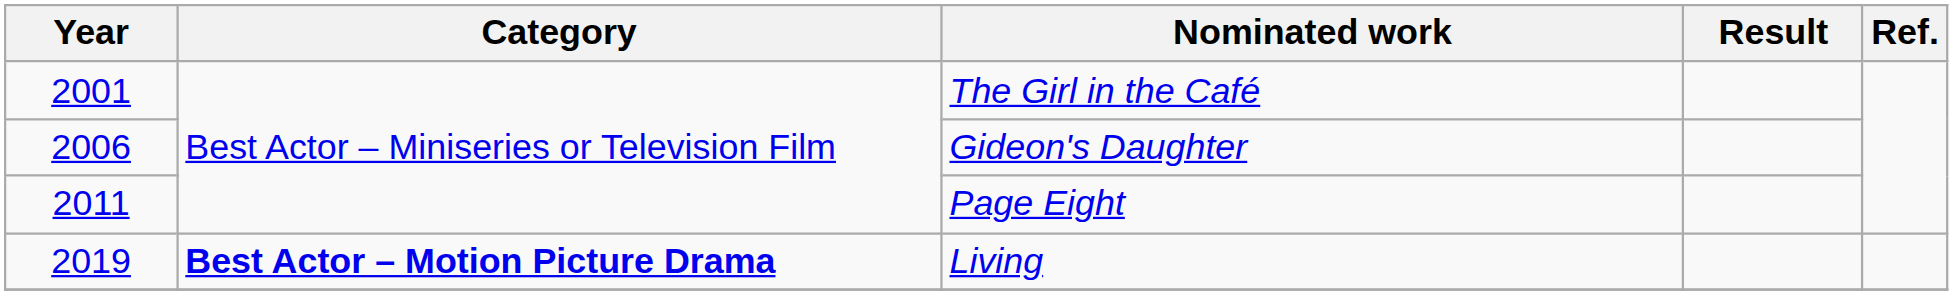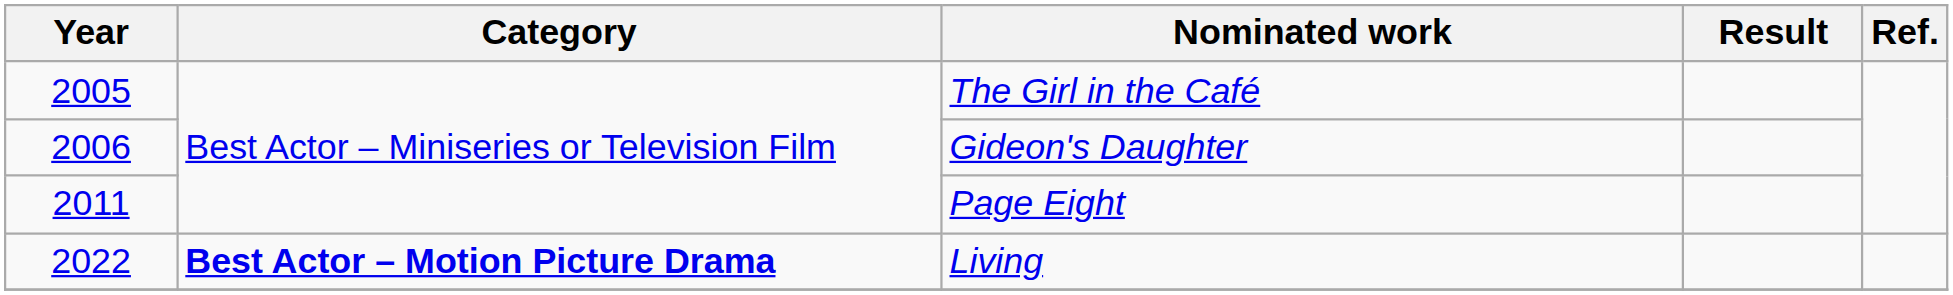 <table class=wikitable>
 <tr>
 <th scope="col" style="width:5em;">Year</th>
 <th scope="col" style="width:26em;">Category</th>
 <th scope="col" style="width:25em;">Nominated work</th>
 <th scope="col" style="width:5em;">Result</th>
 <th>Ref.</th>
 </tr>
 <tr>
-<td style="text-align:center;"><a href='#'>2001</a></td>
+<td style="text-align:center;"><a href='#'>2005</a></td>
 <td rowspan="3"><a href='#'>Best Actor – Miniseries or Television Film</a></td>
 <td><em><a href='#'>The Girl in the Café</a></em></td>
 <td></td>
 <td rowspan=3; style="text-align:center;"></td>
 </tr>
 <tr>
 <td style="text-align:center;"><a href='#'>2006</a></td>
 <td><em><a href='#'>Gideon's Daughter</a></em></td>
 <td></td>
 </tr>
 <tr>
 <td style="text-align:center;"><a href='#'>2011</a></td>
 <td><em><a href='#'>Page Eight</a></em></td>
 <td></td>
 </tr>
 <tr>
-<td style="text-align:center;"><a href='#'>2019</a></td>
+<td style="text-align:center;"><a href='#'>2022</a></td>
 <td><strong><a href='#'>Best Actor – Motion Picture Drama</a></strong></td>
 <td><em><a href='#'>Living</a></em></td>
 <td></td>
 <td style="text-align:center;"></td>
 </tr>
 <tr>
 </tr>
 </table>
